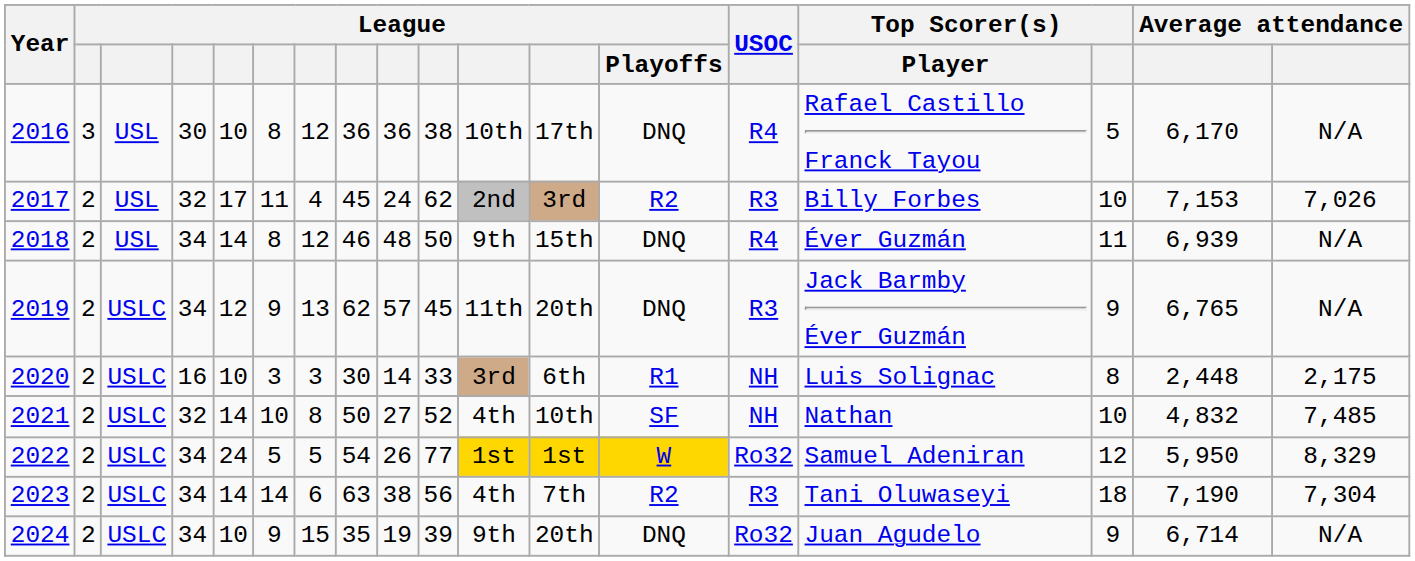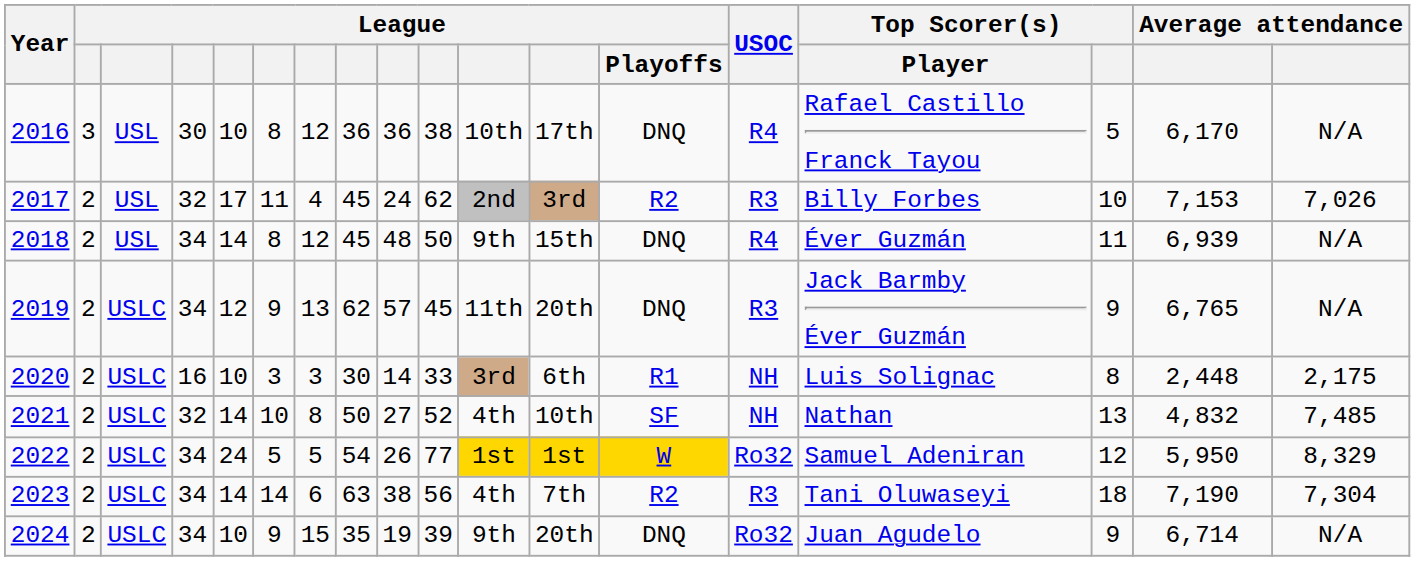 <table class="wikitable sortable" style="text-align: center">
 <tr>
 <th scope="col" rowspan="2" class="unsortable">Year</th>
 <th colspan=12 class="unsortable">League</th>
 <th scope="col" rowspan=2 class="unsortable"><a href='#'>USOC</a></th>
 <th colspan=2>Top Scorer(s)</th>
 <th colspan=2 class="unsortable">Average attendance</th>
 </tr>
 <tr>
 <th class="unsortable"></th>
 <th class="unsortable"></th>
 <th class="unsortable"></th>
 <th class="unsortable"></th>
 <th class="unsortable"></th>
 <th class="unsortable"></th>
 <th class="unsortable"></th>
 <th class="unsortable"></th>
 <th class="unsortable"></th>
 <th class="unsortable"></th>
 <th class="unsortable"></th>
 <th class="unsortable">Playoffs</th>
 <th class="unsortable" style="min-width: 150px; white-space: nowrap;">Player</th>
 <th class="unsortable"></th>
 <th class="sortable"></th>
 <th class="sortable"></th>
 </tr>
 <tr>
 <td><a href='#'>2016</a></td>
 <td>3</td>
 <td><a href='#'>USL</a></td>
 <td>30</td>
 <td>10</td>
 <td>8</td>
 <td>12</td>
 <td>36</td>
 <td>36</td>
 <td>38</td>
 <td>10th</td>
 <td>17th</td>
 <td>DNQ</td>
 <td><a href='#'>R4</a></td>
 <td align="left"> <a href='#'>Rafael Castillo</a><hr> <a href='#'>Franck Tayou</a></td>
 <td>5</td>
 <td>6,170</td>
 <td>N/A</td>
 </tr>
 <tr>
 <td><a href='#'>2017</a></td>
 <td>2</td>
 <td><a href='#'>USL</a></td>
 <td>32</td>
 <td>17</td>
 <td>11</td>
 <td>4</td>
 <td>45</td>
 <td>24</td>
 <td>62</td>
 <td bgcolor=silver>2nd</td>
 <td bgcolor=CFAA88>3rd</td>
 <td><a href='#'>R2</a></td>
 <td><a href='#'>R3</a></td>
 <td align="left"> <a href='#'>Billy Forbes</a></td>
 <td>10</td>
 <td>7,153</td>
 <td>7,026</td>
 </tr>
 <tr>
 <td><a href='#'>2018</a></td>
 <td>2</td>
 <td><a href='#'>USL</a></td>
 <td>34</td>
 <td>14</td>
 <td>8</td>
 <td>12</td>
-<td>46</td>
+<td>45</td>
 <td>48</td>
 <td>50</td>
 <td>9th</td>
 <td>15th</td>
 <td>DNQ</td>
 <td><a href='#'>R4</a></td>
 <td align="left"> <a href='#'>Éver Guzmán</a></td>
 <td>11</td>
 <td>6,939</td>
 <td>N/A</td>
 </tr>
 <tr>
 <td><a href='#'>2019</a></td>
 <td>2</td>
 <td><a href='#'>USLC</a></td>
 <td>34</td>
 <td>12</td>
 <td>9</td>
 <td>13</td>
 <td>62</td>
 <td>57</td>
 <td>45</td>
 <td>11th</td>
 <td>20th</td>
 <td>DNQ</td>
 <td><a href='#'>R3</a></td>
 <td align="left"> <a href='#'>Jack Barmby</a><hr> <a href='#'>Éver Guzmán</a></td>
 <td>9</td>
 <td>6,765</td>
 <td>N/A</td>
 </tr>
 <tr>
 <td><a href='#'>2020</a></td>
 <td>2</td>
 <td><a href='#'>USLC</a></td>
 <td>16</td>
 <td>10</td>
 <td>3</td>
 <td>3</td>
 <td>30</td>
 <td>14</td>
 <td>33</td>
 <td bgcolor=CFAA88>3rd</td>
 <td>6th</td>
 <td><a href='#'>R1</a></td>
 <td><a href='#'>NH</a></td>
 <td align="left"> <a href='#'>Luis Solignac</a></td>
 <td>8</td>
 <td>2,448</td>
 <td>2,175</td>
 </tr>
 <tr>
 <td><a href='#'>2021</a></td>
 <td>2</td>
 <td><a href='#'>USLC</a></td>
 <td>32</td>
 <td>14</td>
 <td>10</td>
 <td>8</td>
 <td>50</td>
 <td>27</td>
 <td>52</td>
 <td>4th</td>
 <td>10th</td>
 <td><a href='#'>SF</a></td>
 <td><a href='#'>NH</a></td>
 <td align="left"> <a href='#'>Nathan</a></td>
-<td>10</td>
+<td>13</td>
 <td>4,832</td>
 <td>7,485</td>
 </tr>
 <tr>
 <td><a href='#'>2022</a></td>
 <td>2</td>
 <td><a href='#'>USLC</a></td>
 <td>34</td>
 <td>24</td>
 <td>5</td>
 <td>5</td>
 <td>54</td>
 <td>26</td>
 <td>77</td>
 <td bgcolor=gold>1st</td>
 <td bgcolor=gold>1st</td>
 <td bgcolor=gold><a href='#'>W</a></td>
 <td><a href='#'>Ro32</a></td>
 <td align="left"> <a href='#'>Samuel Adeniran</a></td>
 <td>12</td>
 <td>5,950</td>
 <td>8,329</td>
 </tr>
 <tr>
 <td><a href='#'>2023</a></td>
 <td>2</td>
 <td><a href='#'>USLC</a></td>
 <td>34</td>
 <td>14</td>
 <td>14</td>
 <td>6</td>
 <td>63</td>
 <td>38</td>
 <td>56</td>
 <td>4th</td>
 <td>7th</td>
 <td><a href='#'>R2</a></td>
 <td><a href='#'>R3</a></td>
 <td align="left"> <a href='#'>Tani Oluwaseyi</a></td>
 <td>18</td>
 <td>7,190</td>
 <td>7,304</td>
 </tr>
 <tr>
 <td><a href='#'>2024</a></td>
 <td>2</td>
 <td><a href='#'>USLC</a></td>
 <td>34</td>
 <td>10</td>
 <td>9</td>
 <td>15</td>
 <td>35</td>
 <td>19</td>
 <td>39</td>
 <td>9th</td>
 <td>20th</td>
 <td>DNQ</td>
 <td><a href='#'>Ro32</a></td>
 <td align="left"> <a href='#'>Juan Agudelo</a></td>
 <td>9</td>
 <td>6,714</td>
 <td>N/A</td>
 </tr>
 </table>
